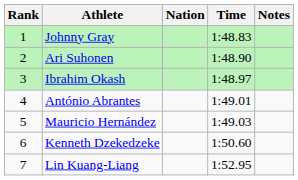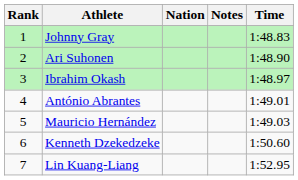 <table class="wikitable sortable" style="text-align:center">
 <tr>
 <th>Rank</th>
 <th>Athlete</th>
 <th>Nation</th>
+<th>Notes</th>
 <th>Time</th>
-<th>Notes</th>
 </tr>
 <tr style="background:#bbf3bb;">
 <td>1</td>
 <td align=left><a href='#'>Johnny Gray</a></td>
 <td align=left></td>
+<td></td>
 <td>1:48.83</td>
-<td></td>
 </tr>
 <tr style="background:#bbf3bb;">
 <td>2</td>
 <td align=left><a href='#'>Ari Suhonen</a></td>
 <td align=left></td>
+<td></td>
 <td>1:48.90</td>
-<td></td>
 </tr>
 <tr style="background:#bbf3bb;">
 <td>3</td>
 <td align=left><a href='#'>Ibrahim Okash</a></td>
 <td align=left></td>
+<td></td>
 <td>1:48.97</td>
-<td></td>
 </tr>
 <tr>
 <td>4</td>
 <td align=left><a href='#'>António Abrantes</a></td>
 <td align=left></td>
+<td></td>
 <td>1:49.01</td>
-<td></td>
 </tr>
 <tr>
 <td>5</td>
 <td align=left><a href='#'>Mauricio Hernández</a></td>
 <td align=left></td>
+<td></td>
 <td>1:49.03</td>
-<td></td>
 </tr>
 <tr>
 <td>6</td>
 <td align=left><a href='#'>Kenneth Dzekedzeke</a></td>
 <td align=left></td>
+<td></td>
 <td>1:50.60</td>
-<td></td>
 </tr>
 <tr>
 <td>7</td>
 <td align=left><a href='#'>Lin Kuang-Liang</a></td>
 <td align=left></td>
+<td></td>
 <td>1:52.95</td>
-<td></td>
 </tr>
 </table>
